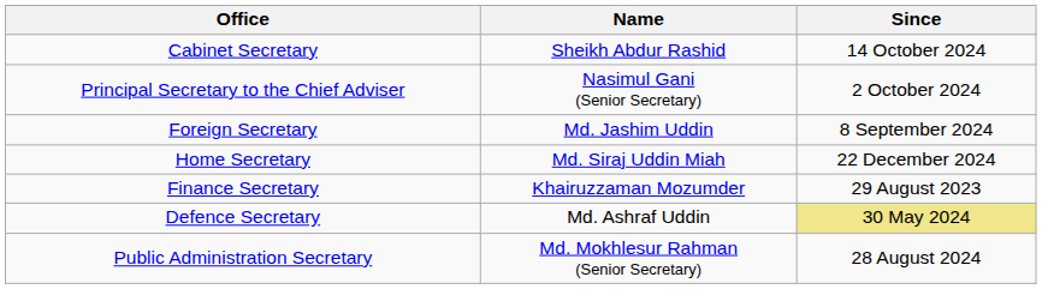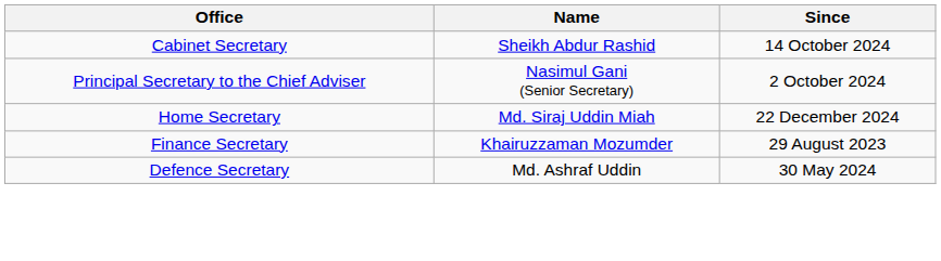 <table class="wikitable"  style="width:100%; text-align:center;">
 <tr>
 <th>Office</th>
 <th>Name</th>
 <th>Since</th>
 </tr>
 <tr>
 <td><a href='#'>Cabinet Secretary</a></td>
 <td><a href='#'>Sheikh Abdur Rashid</a></td>
 <td>14 October 2024</td>
 </tr>
 <tr>
 <td><a href='#'>Principal Secretary to the Chief Adviser</a></td>
 <td><a href='#'>Nasimul Gani</a><br><small>(Senior Secretary)</small></td>
 <td>2 October 2024</td>
 </tr>
 <tr>
-<td><a href='#'>Foreign Secretary</a></td>
-<td><a href='#'>Md. Jashim Uddin</a></td>
-<td>8 September 2024</td>
-</tr>
-<tr>
 <td><a href='#'>Home Secretary</a></td>
 <td><a href='#'>Md. Siraj Uddin Miah</a></td>
 <td>22 December 2024</td>
 </tr>
 <tr>
 <td><a href='#'>Finance Secretary</a></td>
 <td><a href='#'>Khairuzzaman Mozumder</a></td>
 <td>29 August 2023</td>
 </tr>
 <tr>
 <td><a href='#'>Defence Secretary</a></td>
 <td>Md. Ashraf Uddin</td>
-<td style="background: khaki;">30 May 2024</td>
-</tr>
-<tr>
-<td><a href='#'>Public Administration Secretary</a></td>
-<td><a href='#'>Md. Mokhlesur Rahman</a><br><small>(Senior Secretary)</small></td>
-<td>28 August 2024</td>
+<td>30 May 2024</td>
 </tr>
 </table>
